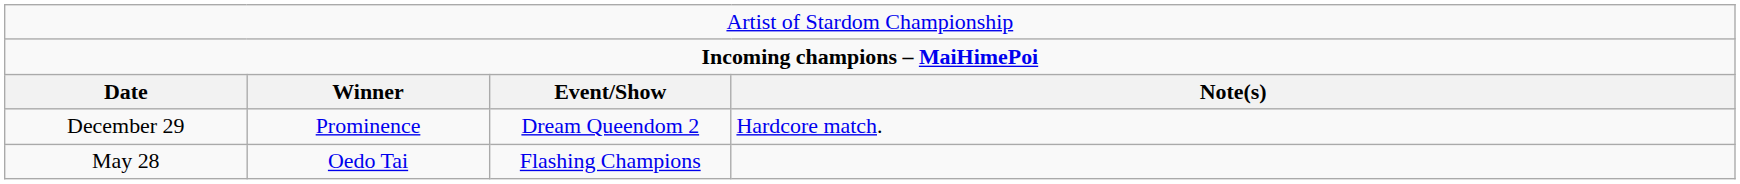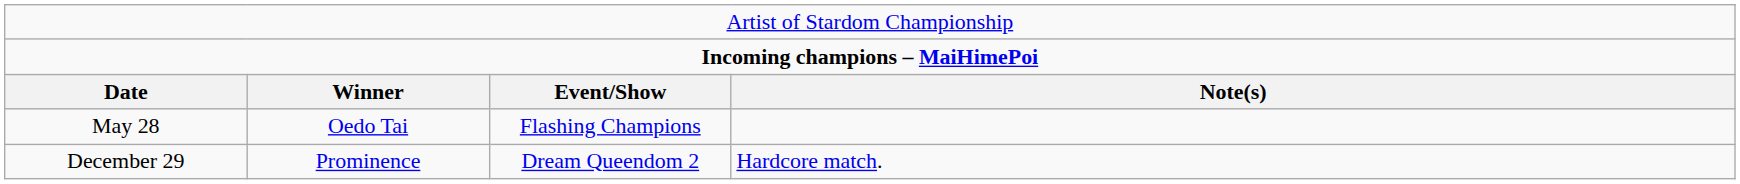 <table class="wikitable" style="text-align:center; width:100%;">
 <tr>
 <td colspan="4" style="text-align: center;"><a href='#'>Artist of Stardom Championship</a></td>
 </tr>
 <tr>
 <td colspan="4" style="text-align: center;"><strong>Incoming champions – <a href='#'>MaiHimePoi</a> </strong></td>
 </tr>
 <tr>
 <th width=14%>Date</th>
 <th width=14%>Winner</th>
 <th width=14%>Event/Show</th>
 <th width=58%>Note(s)</th>
 </tr>
 <tr>
+<td>May 28</td>
+<td><a href='#'>Oedo Tai</a><br></td>
+<td><a href='#'>Flashing Champions</a></td>
+<td></td>
+</tr>
+<tr>
 <td>December 29</td>
 <td><a href='#'>Prominence</a><br></td>
 <td><a href='#'>Dream Queendom 2</a></td>
 <td align=left><a href='#'>Hardcore match</a>.</td>
 </tr>
-<tr>
-<td>May 28</td>
-<td><a href='#'>Oedo Tai</a><br></td>
-<td><a href='#'>Flashing Champions</a></td>
-<td></td>
-</tr>
 </table>
